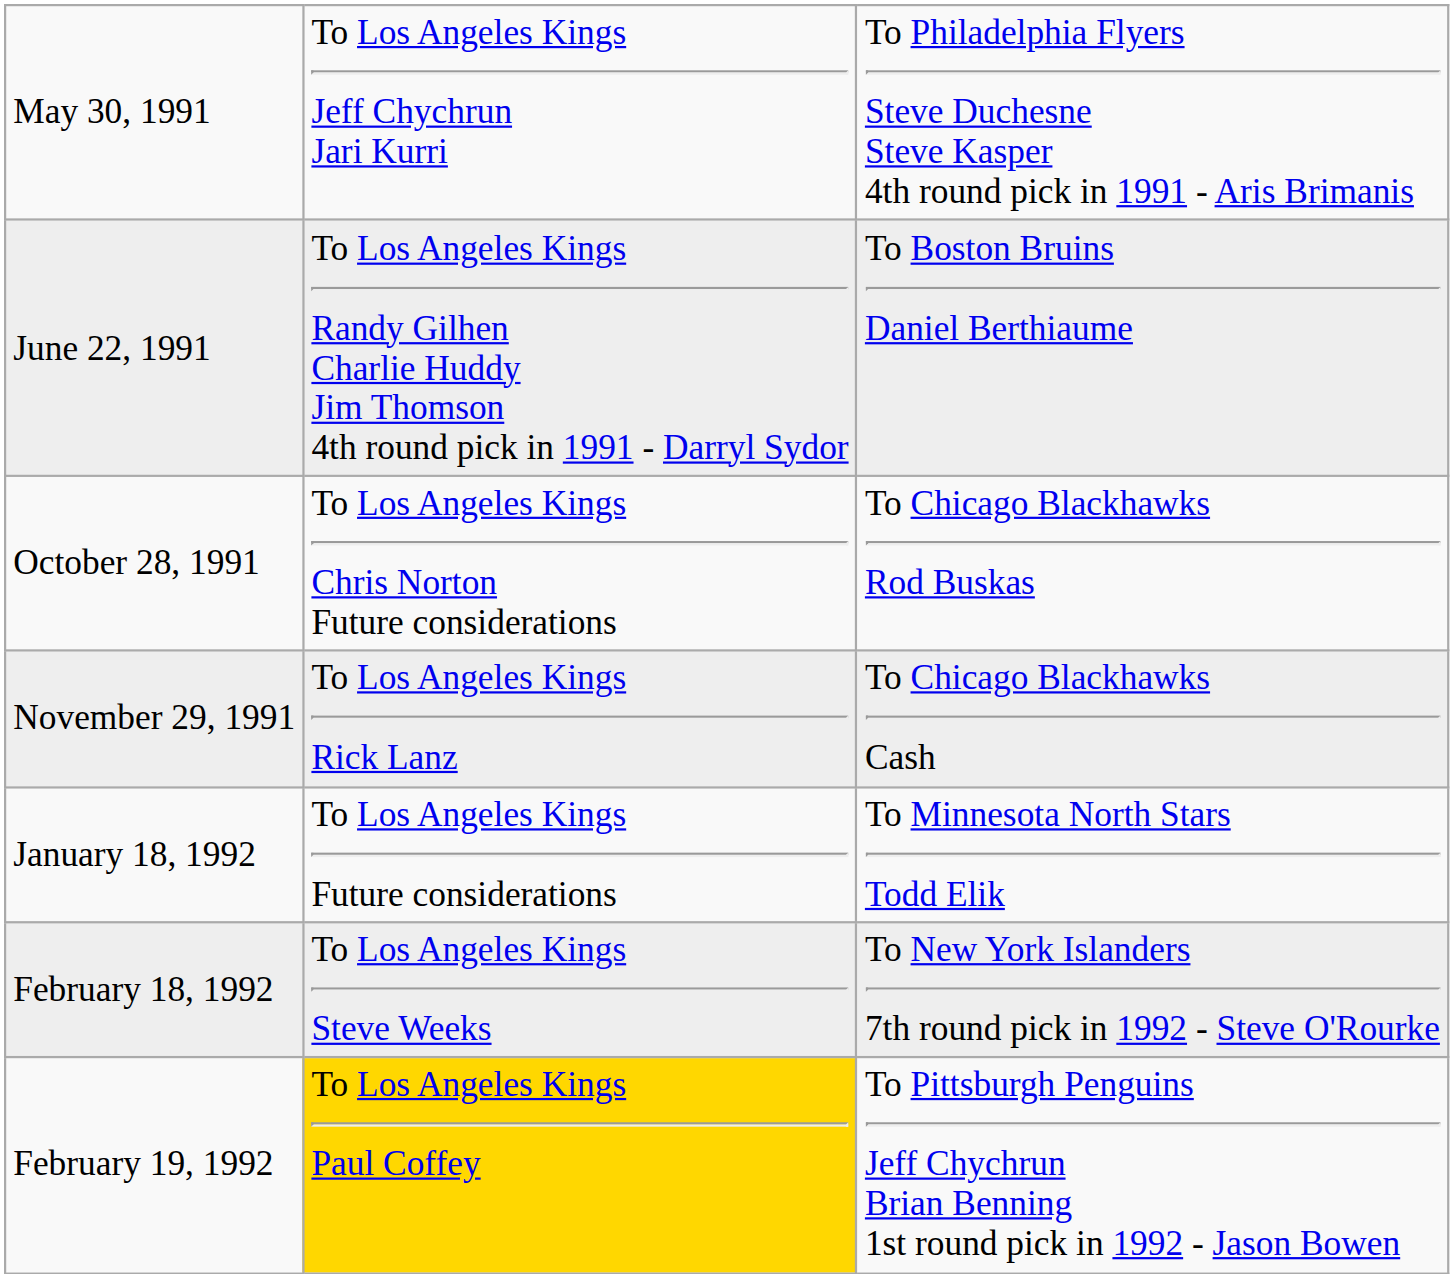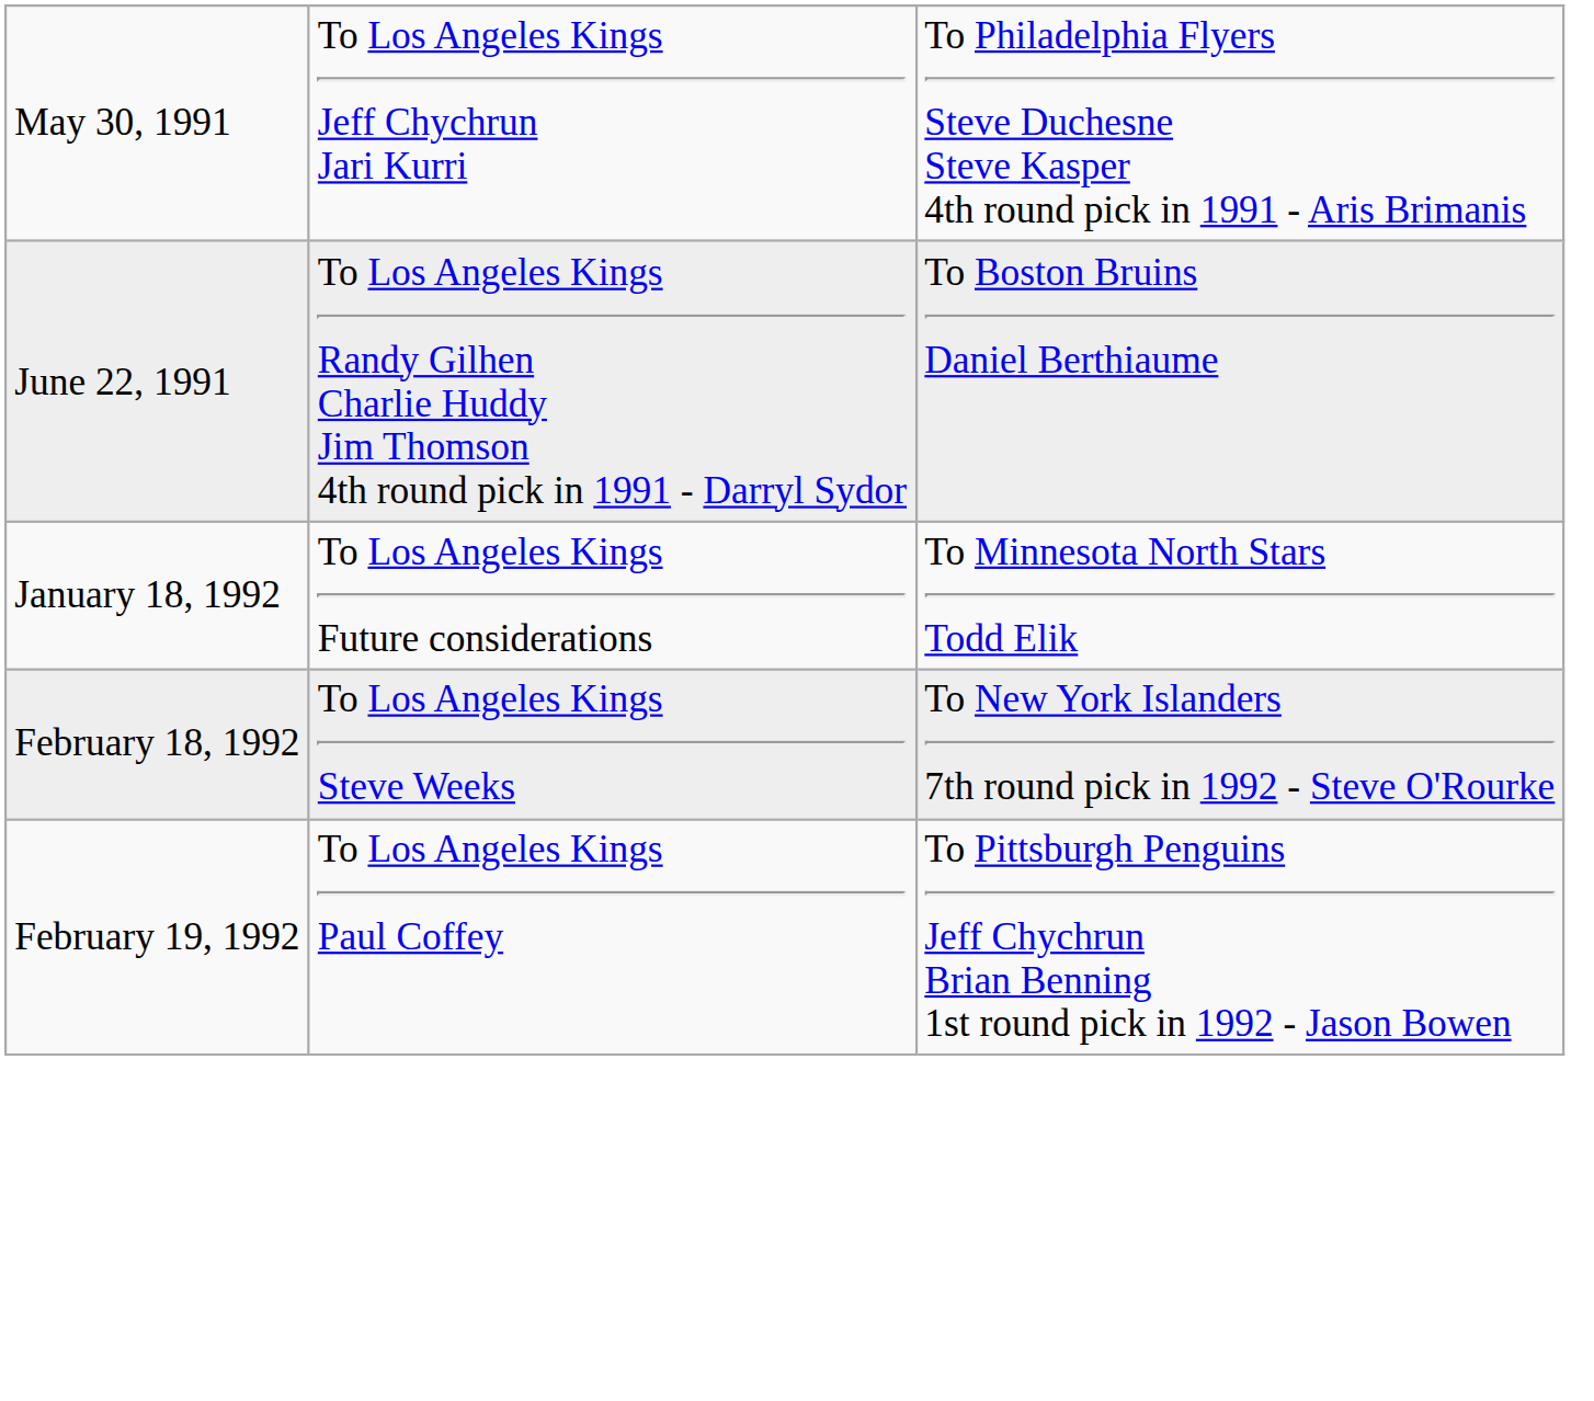 <table class="wikitable">
 <tr>
 <td>May 30, 1991</td>
 <td valign="top">To <a href='#'>Los Angeles Kings</a><hr><a href='#'>Jeff Chychrun</a> <br> <a href='#'>Jari Kurri</a></td>
 <td valign="top">To <a href='#'>Philadelphia Flyers</a><hr><a href='#'>Steve Duchesne</a> <br> <a href='#'>Steve Kasper</a> <br> 4th round pick in <a href='#'>1991</a> - <a href='#'>Aris Brimanis</a></td>
 </tr>
 <tr style="background:#eee;">
 <td>June 22, 1991</td>
 <td valign="top">To <a href='#'>Los Angeles Kings</a><hr><a href='#'>Randy Gilhen</a> <br> <a href='#'>Charlie Huddy</a> <br> <a href='#'>Jim Thomson</a> <br> 4th round pick in <a href='#'>1991</a> - <a href='#'>Darryl Sydor</a></td>
 <td valign="top">To <a href='#'>Boston Bruins</a><hr><a href='#'>Daniel Berthiaume</a></td>
-</tr>
-<tr>
-<td>October 28, 1991</td>
-<td valign="top">To <a href='#'>Los Angeles Kings</a><hr><a href='#'>Chris Norton</a> <br> Future considerations</td>
-<td valign="top">To <a href='#'>Chicago Blackhawks</a><hr><a href='#'>Rod Buskas</a></td>
-</tr>
-<tr style="background:#eee;">
-<td>November 29, 1991</td>
-<td valign="top">To <a href='#'>Los Angeles Kings</a><hr><a href='#'>Rick Lanz</a></td>
-<td valign="top">To <a href='#'>Chicago Blackhawks</a><hr>Cash</td>
 </tr>
 <tr>
 <td>January 18, 1992</td>
 <td valign="top">To <a href='#'>Los Angeles Kings</a><hr>Future considerations</td>
 <td valign="top">To <a href='#'>Minnesota North Stars</a><hr><a href='#'>Todd Elik</a></td>
 </tr>
 <tr style="background:#eee;">
 <td>February 18, 1992</td>
 <td valign="top">To <a href='#'>Los Angeles Kings</a><hr><a href='#'>Steve Weeks</a></td>
 <td valign="top">To <a href='#'>New York Islanders</a><hr>7th round pick in <a href='#'>1992</a> - <a href='#'>Steve O'Rourke</a></td>
 </tr>
 <tr>
 <td>February 19, 1992</td>
-<td valign="top" style="background: gold;">To <a href='#'>Los Angeles Kings</a><hr><a href='#'>Paul Coffey</a></td>
+<td valign="top">To <a href='#'>Los Angeles Kings</a><hr><a href='#'>Paul Coffey</a></td>
 <td valign="top">To <a href='#'>Pittsburgh Penguins</a><hr><a href='#'>Jeff Chychrun</a> <br> <a href='#'>Brian Benning</a> <br> 1st round pick in <a href='#'>1992</a> - <a href='#'>Jason Bowen</a></td>
 </tr>
 </table>
